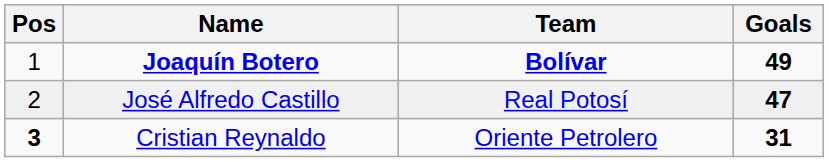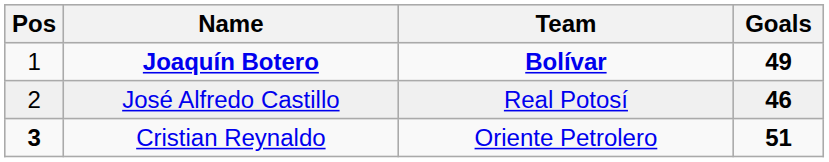 <table class="wikitable" style="font-size:95%; text-align:center;">
 <tr>
 <th width="30">Pos</th>
 <th width="205">Name</th>
 <th width="205">Team</th>
 <th width="50">Goals</th>
 </tr>
 <tr>
 <td>1</td>
 <td><strong><a href='#'>Joaquín Botero</a></strong></td>
 <td><strong><a href='#'>Bolívar</a></strong></td>
 <td><strong>49</strong></td>
 </tr>
 <tr bgcolor="#F0F0F0">
 <td>2</td>
 <td><a href='#'>José Alfredo Castillo</a></td>
 <td><a href='#'>Real Potosí</a></td>
-<td><strong>47</strong></td>
+<td><strong>46</strong></td>
 </tr>
 <tr>
 <td><strong>3</strong></td>
 <td><a href='#'>Cristian Reynaldo</a></td>
 <td><a href='#'>Oriente Petrolero</a></td>
-<td><strong>31</strong></td>
+<td><strong>51</strong></td>
 </tr>
 </table>
